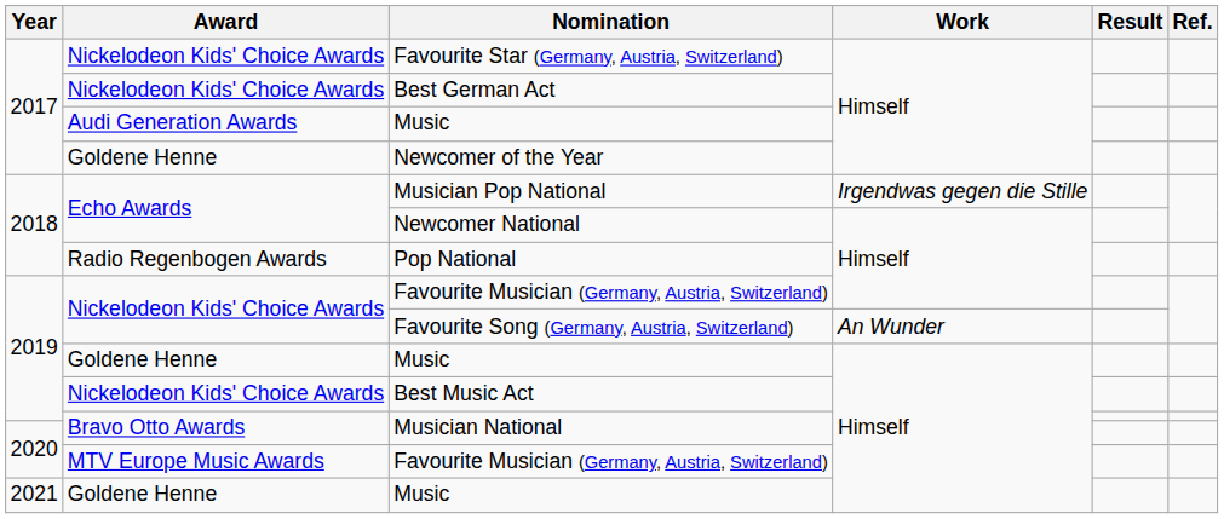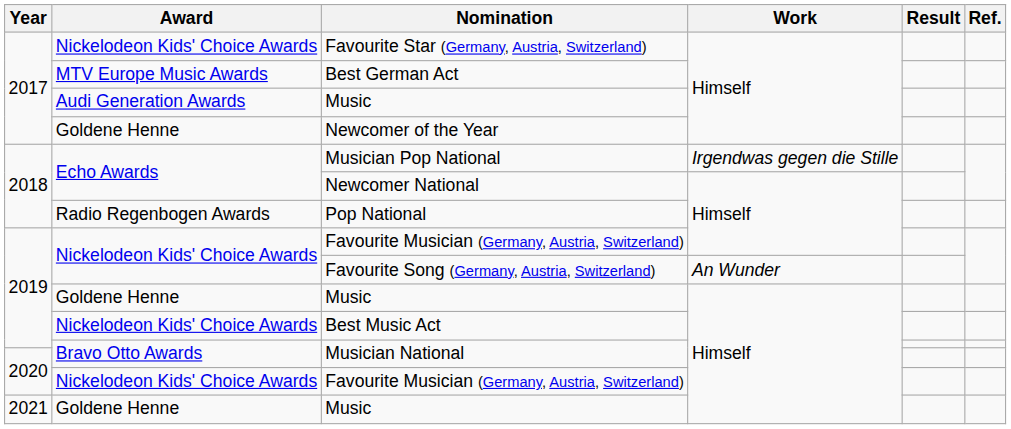 <table class="wikitable">
 <tr>
 <th>Year</th>
 <th>Award</th>
 <th>Nomination</th>
 <th>Work</th>
 <th>Result</th>
 <th>Ref.</th>
 </tr>
 <tr>
 <td rowspan="4">2017</td>
 <td><a href='#'>Nickelodeon Kids' Choice Awards</a></td>
 <td>Favourite Star <small>(<a href='#'>Germany</a>, <a href='#'>Austria</a>, <a href='#'>Switzerland</a>)</small></td>
 <td rowspan="4">Himself</td>
 <td></td>
 <td></td>
 </tr>
 <tr>
-<td><a href='#'>Nickelodeon Kids' Choice Awards</a></td>
+<td><a href='#'>MTV Europe Music Awards</a></td>
 <td>Best German Act</td>
 <td></td>
 <td></td>
 </tr>
 <tr>
 <td><a href='#'>Audi Generation Awards</a></td>
 <td>Music</td>
 <td></td>
 <td></td>
 </tr>
 <tr>
 <td>Goldene Henne</td>
 <td>Newcomer of the Year</td>
 <td></td>
 <td></td>
 </tr>
 <tr>
 <td rowspan="3">2018</td>
 <td rowspan="2"><a href='#'>Echo Awards</a></td>
 <td>Musician Pop National</td>
 <td><em>Irgendwas gegen die Stille</em></td>
 <td></td>
 <td rowspan="2"></td>
 </tr>
 <tr>
 <td>Newcomer National</td>
 <td rowspan="3">Himself</td>
 <td></td>
 </tr>
 <tr>
 <td>Radio Regenbogen Awards</td>
 <td>Pop National</td>
 <td></td>
 <td></td>
 </tr>
 <tr>
 <td rowspan="5">2019</td>
 <td rowspan="2"><a href='#'>Nickelodeon Kids' Choice Awards</a></td>
 <td>Favourite Musician <small>(<a href='#'>Germany</a>, <a href='#'>Austria</a>, <a href='#'>Switzerland</a>)</small></td>
 <td></td>
 <td rowspan="2"></td>
 </tr>
 <tr>
 <td>Favourite Song <small>(<a href='#'>Germany</a>, <a href='#'>Austria</a>, <a href='#'>Switzerland</a>)</small></td>
 <td><em>An Wunder</em></td>
 <td></td>
 </tr>
 <tr>
 <td>Goldene Henne</td>
 <td>Music</td>
 <td rowspan="6">Himself</td>
 <td></td>
 <td></td>
 </tr>
 <tr>
 <td><a href='#'>Nickelodeon Kids' Choice Awards</a></td>
 <td>Best Music Act</td>
 <td></td>
 <td></td>
 </tr>
 <tr>
 <td rowspan="2"><a href='#'>Bravo Otto Awards</a></td>
 <td rowspan="2">Musician National</td>
 <td></td>
 <td></td>
 </tr>
 <tr>
 <td rowspan="2">2020</td>
 <td></td>
 <td></td>
 </tr>
 <tr>
-<td><a href='#'>MTV Europe Music Awards</a></td>
+<td><a href='#'>Nickelodeon Kids' Choice Awards</a></td>
 <td>Favourite Musician <small>(<a href='#'>Germany</a>, <a href='#'>Austria</a>, <a href='#'>Switzerland</a>)</small></td>
 <td></td>
 <td></td>
 </tr>
 <tr>
 <td>2021</td>
 <td>Goldene Henne</td>
 <td>Music</td>
 <td></td>
 <td></td>
 </tr>
 </table>
